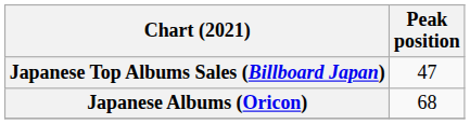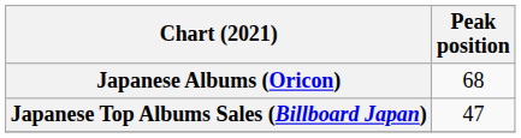 <table class="wikitable sortable plainrowheaders" style="text-align:center">
 <tr>
 <th scope="col">Chart (2021)</th>
 <th scope="col">Peak<br>position</th>
 </tr>
 <tr>
+<th scope="row">Japanese Albums (<a href='#'>Oricon</a>)</th>
+<td>68</td>
+</tr>
+<tr>
 <th scope="row">Japanese Top Albums Sales (<em><a href='#'>Billboard Japan</a></em>)</th>
 <td>47</td>
 </tr>
 <tr>
-<th scope="row">Japanese Albums (<a href='#'>Oricon</a>)</th>
-<td>68</td>
-</tr>
-<tr>
 </tr>
 </table>
